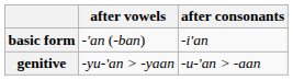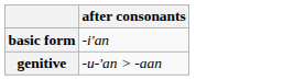 <table class="wikitable">
 <tr>
 <th></th>
-<th>after vowels</th>
 <th>after consonants</th>
 </tr>
 <tr>
 <th>basic form</th>
-<td><em>-'an</em> (<em>-ban</em>)</td>
 <td><em>-i'an</em></td>
 </tr>
 <tr>
 <th>genitive</th>
-<td><em>-yu-'an > -yaan</em></td>
 <td><em>-u-'an > -aan</em></td>
 </tr>
 </table>
